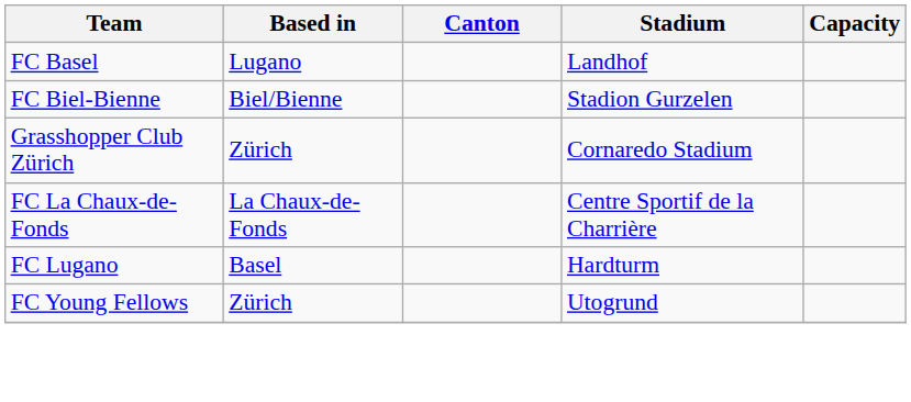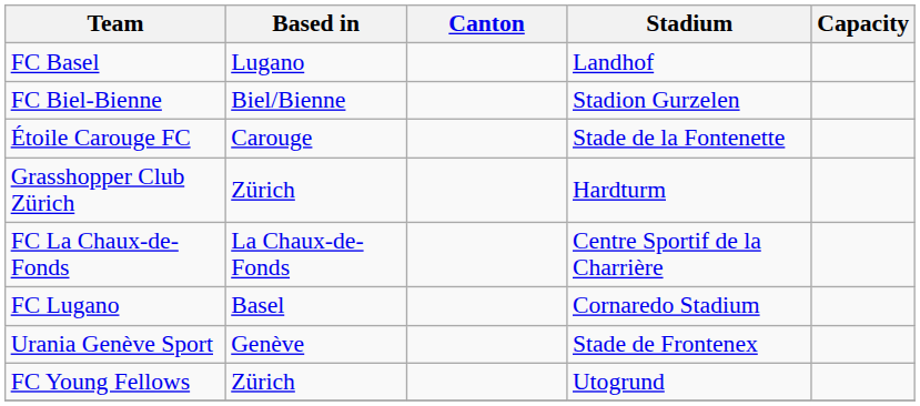 <table class="wikitable sortable" style="text-align: left;">
 <tr>
 <th>Team</th>
 <th>Based in</th>
 <th width="100"><a href='#'>Canton</a></th>
 <th>Stadium</th>
 <th>Capacity</th>
 </tr>
 <tr>
 <td><a href='#'>FC Basel</a></td>
 <td><a href='#'>Lugano</a></td>
 <td></td>
 <td><a href='#'>Landhof</a></td>
 <td></td>
 </tr>
 <tr>
 <td><a href='#'>FC Biel-Bienne</a></td>
 <td><a href='#'>Biel/Bienne</a></td>
 <td></td>
 <td><a href='#'>Stadion Gurzelen</a></td>
 <td></td>
 </tr>
 <tr>
+<td><a href='#'>Étoile Carouge FC</a></td>
+<td><a href='#'>Carouge</a></td>
+<td></td>
+<td><a href='#'>Stade de la Fontenette</a></td>
+<td></td>
+</tr>
+<tr>
 <td><a href='#'>Grasshopper Club Zürich</a></td>
 <td><a href='#'>Zürich</a></td>
 <td></td>
-<td><a href='#'>Cornaredo Stadium</a></td>
+<td><a href='#'>Hardturm</a></td>
 <td></td>
 </tr>
 <tr>
 <td><a href='#'>FC La Chaux-de-Fonds</a></td>
 <td><a href='#'>La Chaux-de-Fonds</a></td>
 <td></td>
 <td><a href='#'>Centre Sportif de la Charrière</a></td>
 <td></td>
 </tr>
 <tr>
 <td><a href='#'>FC Lugano</a></td>
 <td><a href='#'>Basel</a></td>
 <td></td>
-<td><a href='#'>Hardturm</a></td>
+<td><a href='#'>Cornaredo Stadium</a></td>
+<td></td>
+</tr>
+<tr>
+<td><a href='#'>Urania Genève Sport</a></td>
+<td><a href='#'>Genève</a></td>
+<td></td>
+<td><a href='#'>Stade de Frontenex</a></td>
 <td></td>
 </tr>
 <tr>
 <td><a href='#'>FC Young Fellows</a></td>
 <td><a href='#'>Zürich</a></td>
 <td></td>
 <td><a href='#'>Utogrund</a></td>
 <td></td>
 </tr>
 <tr>
 </tr>
 </table>
